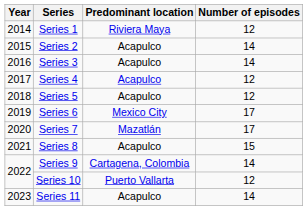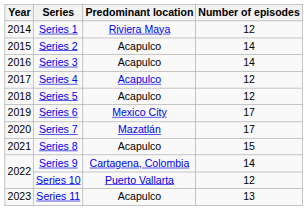 <table class="wikitable" style="text-align:center; margin:auto;">
 <tr>
 <th>Year</th>
 <th><strong>Series</strong></th>
 <th>Predominant location</th>
 <th>Number of episodes</th>
 </tr>
 <tr>
 <td>2014</td>
 <td><a href='#'>Series 1</a></td>
 <td><a href='#'>Riviera Maya</a></td>
 <td>12</td>
 </tr>
 <tr>
 <td>2015</td>
 <td><a href='#'>Series 2</a></td>
 <td>Acapulco</td>
 <td>14</td>
 </tr>
 <tr>
 <td>2016</td>
 <td><a href='#'>Series 3</a></td>
 <td>Acapulco</td>
 <td>14</td>
 </tr>
 <tr>
 <td>2017</td>
 <td><a href='#'>Series 4</a></td>
 <td><a href='#'>Acapulco</a></td>
 <td>12</td>
 </tr>
 <tr>
 <td>2018</td>
 <td><a href='#'>Series 5</a></td>
 <td>Acapulco</td>
 <td>12</td>
 </tr>
 <tr>
 <td>2019</td>
 <td><a href='#'>Series 6</a></td>
 <td><a href='#'>Mexico City</a></td>
 <td>17</td>
 </tr>
 <tr>
 <td>2020</td>
 <td><a href='#'>Series 7</a></td>
 <td><a href='#'>Mazatlán</a></td>
 <td>17</td>
 </tr>
 <tr>
 <td>2021</td>
 <td><a href='#'>Series 8</a></td>
 <td>Acapulco</td>
 <td>15</td>
 </tr>
 <tr>
 <td rowspan="2">2022</td>
 <td><a href='#'>Series 9</a></td>
 <td><a href='#'>Cartagena, Colombia</a></td>
 <td>14</td>
 </tr>
 <tr>
 <td><a href='#'>Series 10</a></td>
 <td><a href='#'>Puerto Vallarta</a></td>
 <td>12</td>
 </tr>
 <tr>
 <td>2023</td>
 <td><a href='#'>Series 11</a></td>
 <td>Acapulco</td>
-<td>14</td>
+<td>13</td>
 </tr>
 </table>
